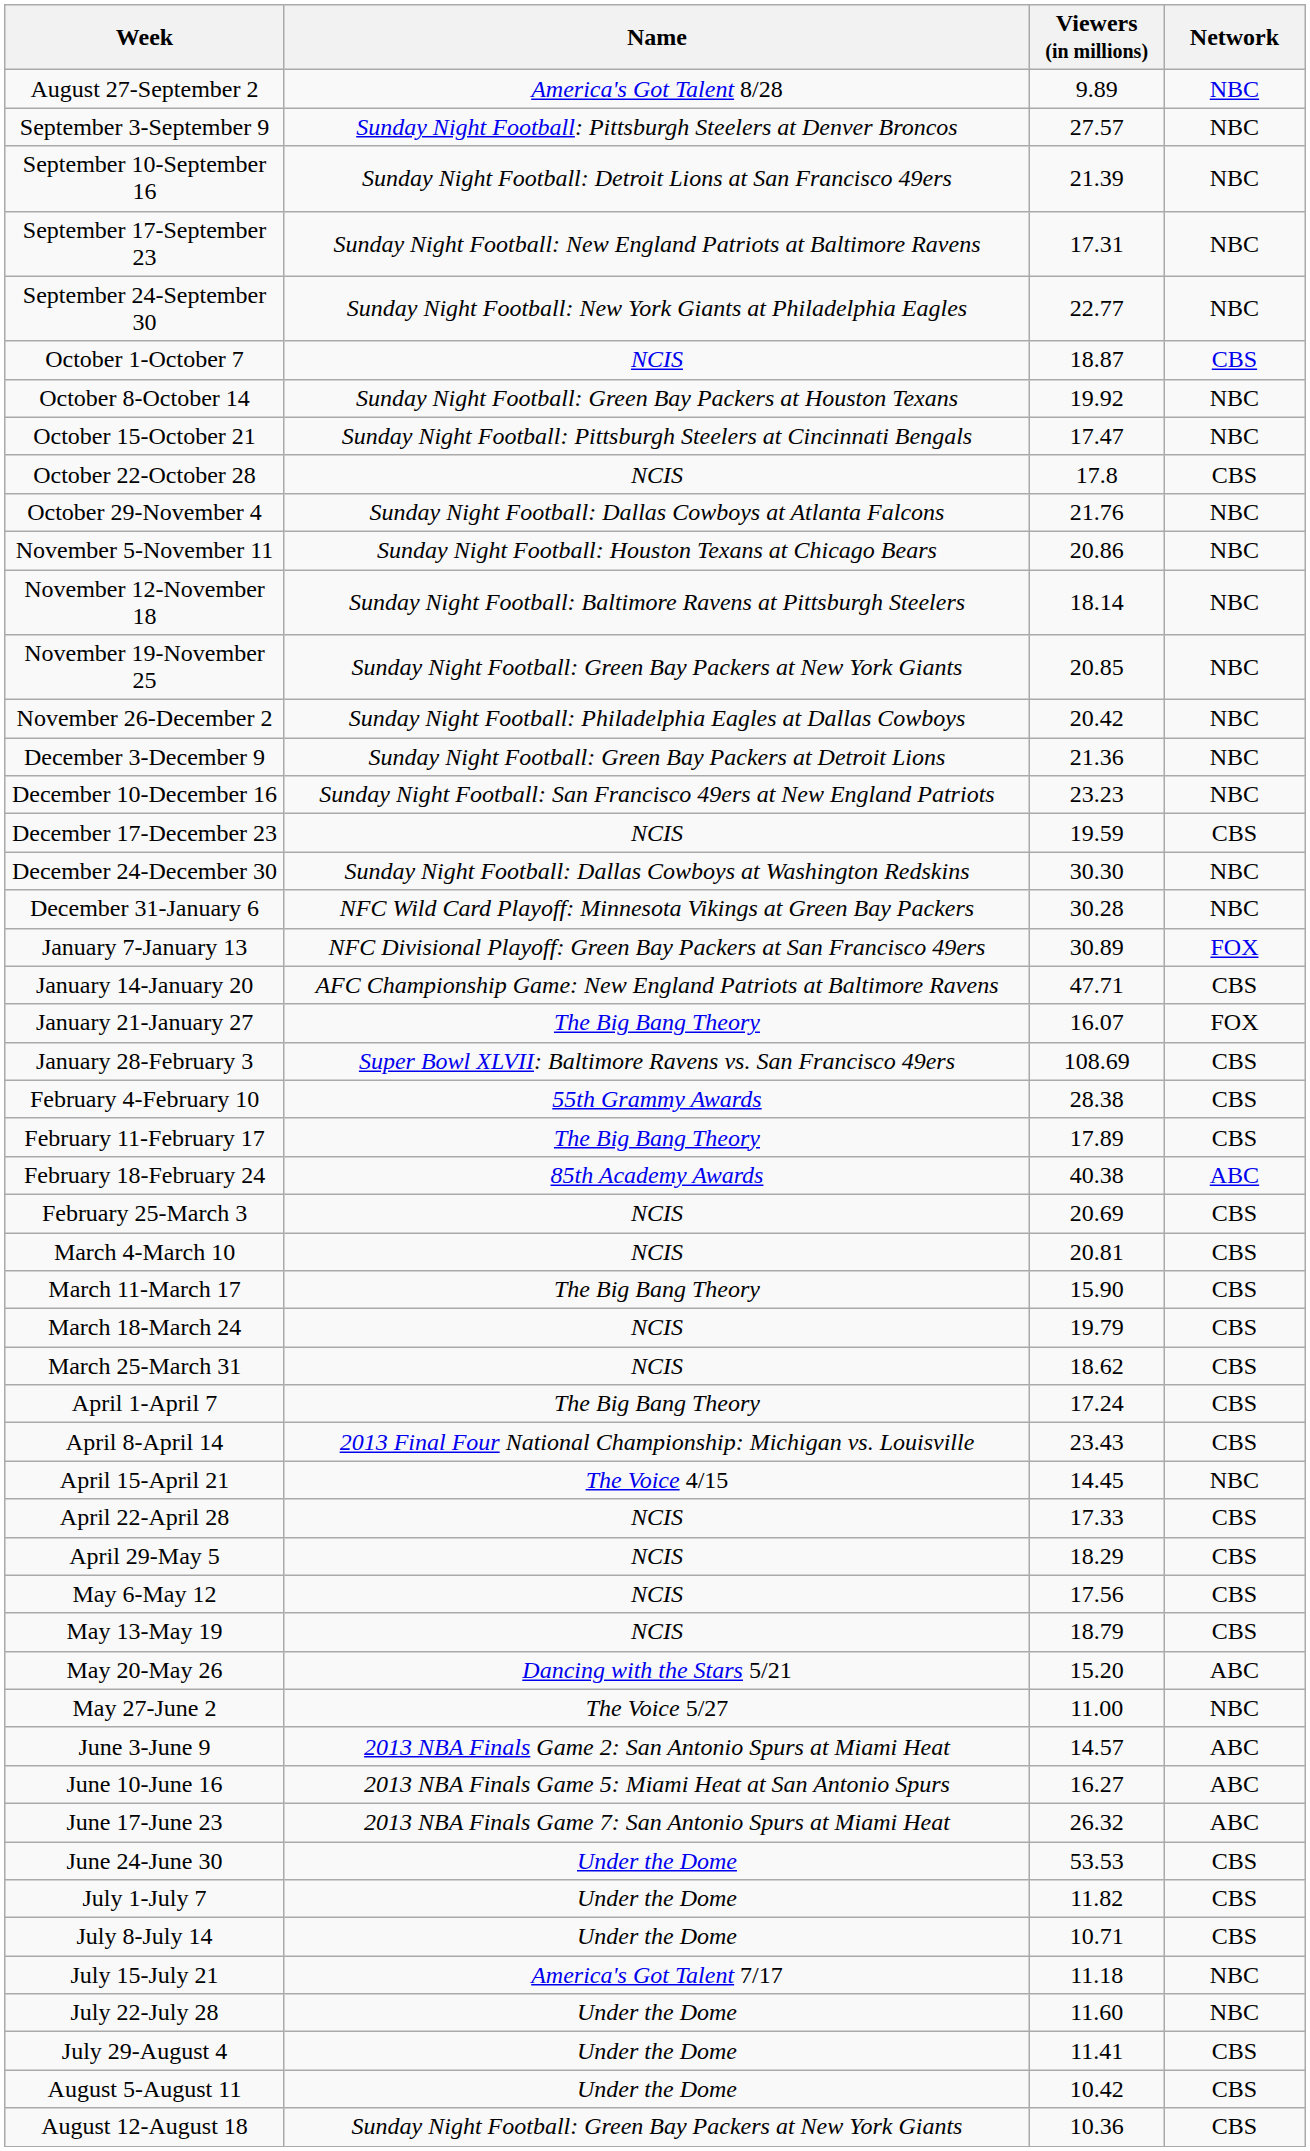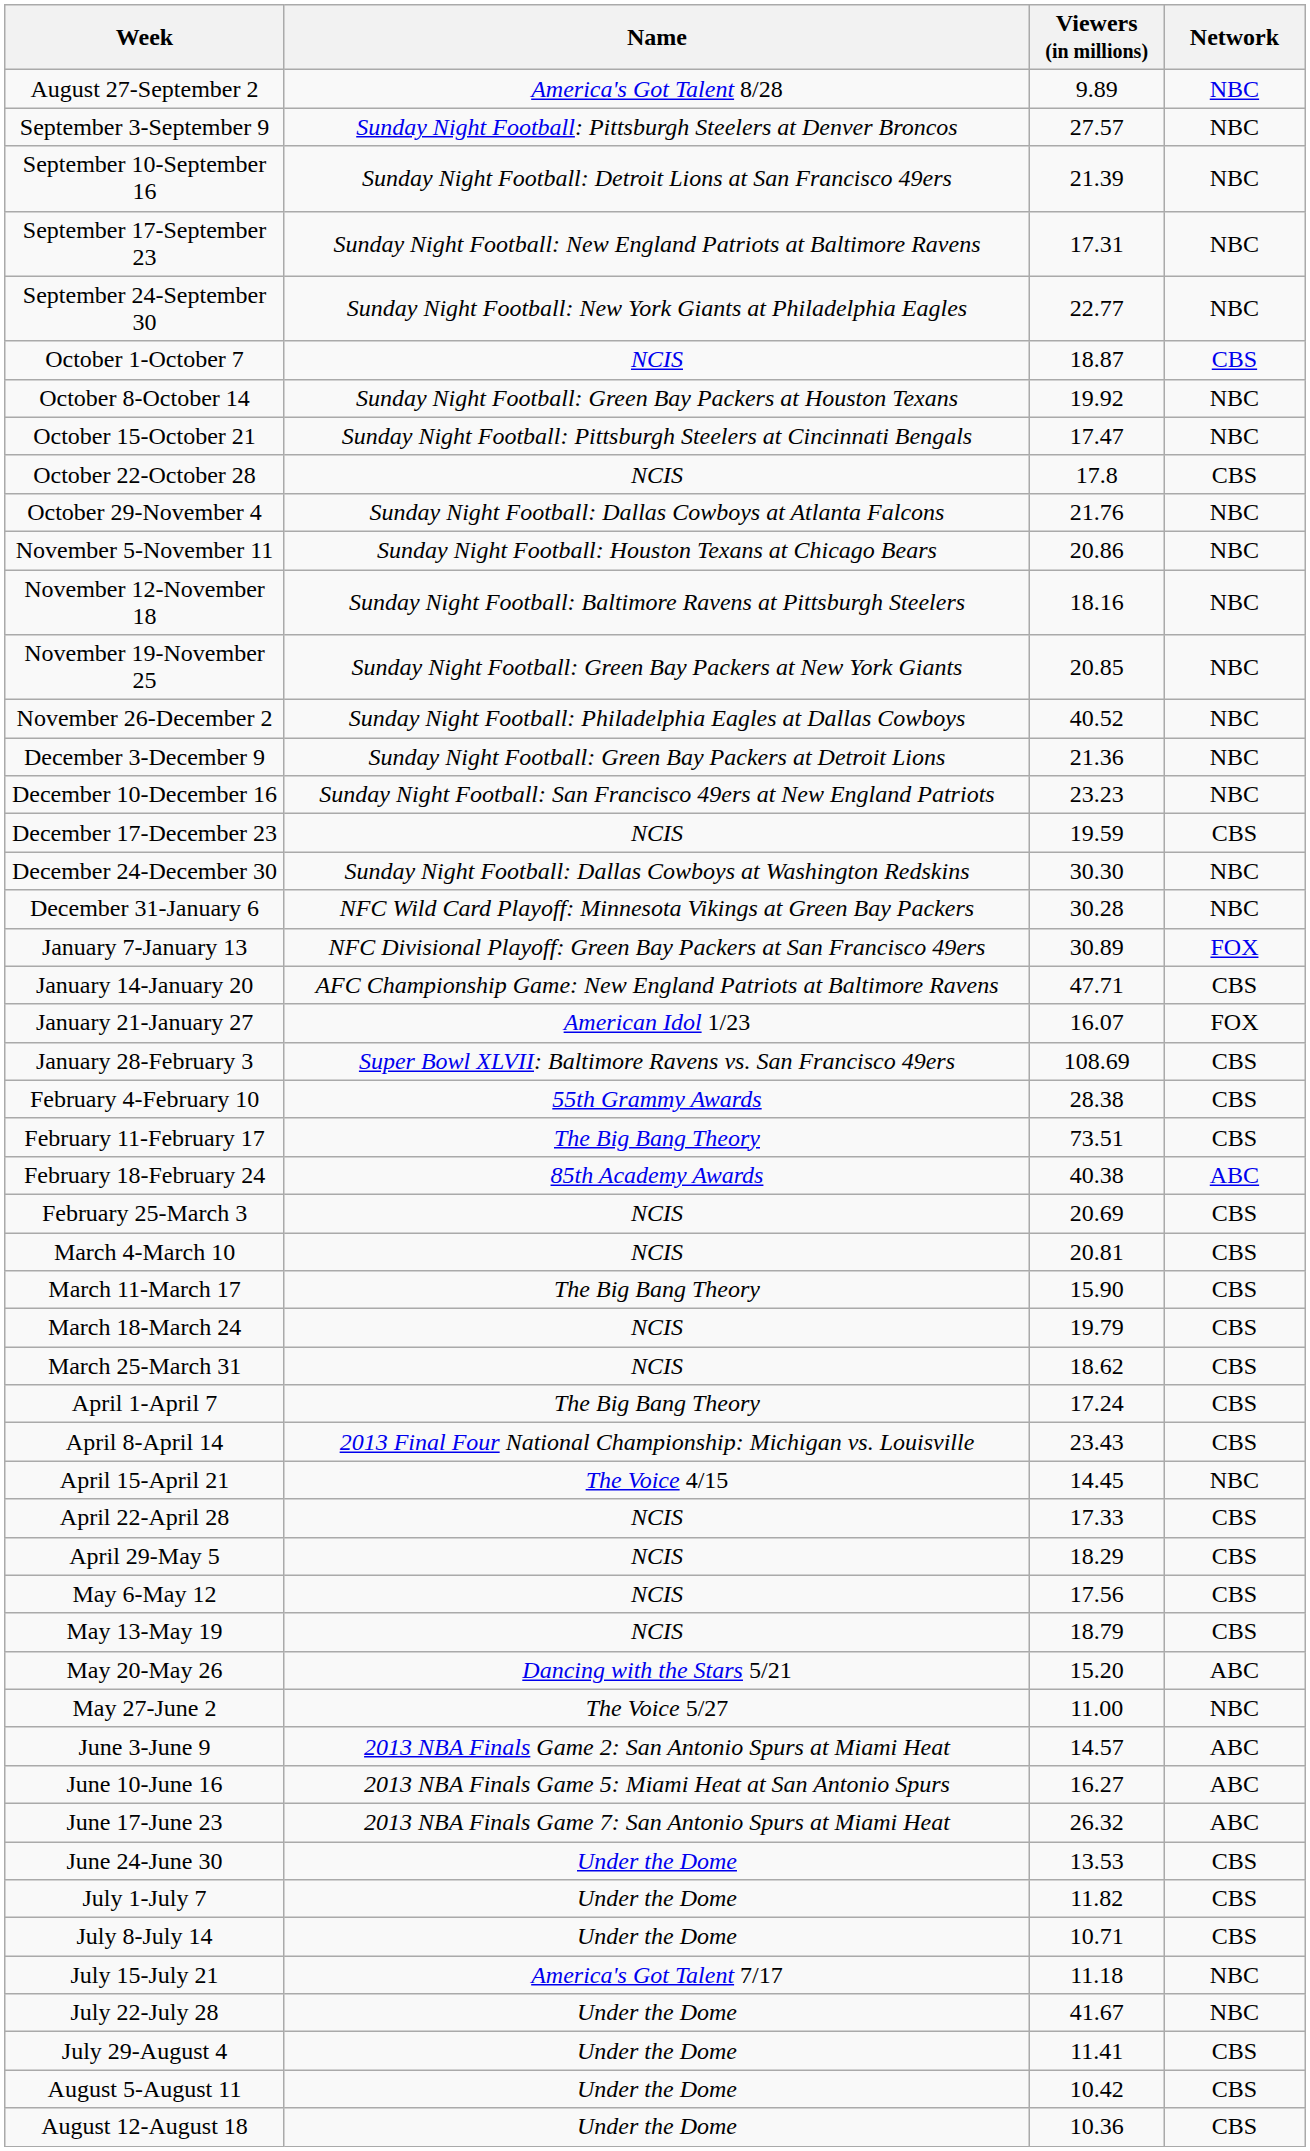 <table class="wikitable sortable collapsible collapsed">
 <tr>
 <th width="12%">Week</th>
 <th width="32%">Name</th>
 <th width="4%">Viewers<br><small>(in millions)</small></th>
 <th width="4%">Network</th>
 </tr>
 <tr align="center">
 <td align=center>August 27-September 2</td>
 <td align=center><em><a href='#'>America's Got Talent</a></em> 8/28</td>
 <td align=center>9.89</td>
 <td align=center><a href='#'>NBC</a></td>
 </tr>
 <tr align="center">
 <td align=center>September 3-September 9</td>
 <td align=center><em><a href='#'>Sunday Night Football</a>: Pittsburgh Steelers at Denver Broncos</em></td>
 <td align=center>27.57</td>
 <td align=center>NBC</td>
 </tr>
 <tr align="center">
 <td align=center>September 10-September 16</td>
 <td align=center><em>Sunday Night Football: Detroit Lions at San Francisco 49ers</em></td>
 <td align=center>21.39</td>
 <td align=center>NBC</td>
 </tr>
 <tr align="center">
 <td align=center>September 17-September 23</td>
 <td align=center><em>Sunday Night Football: New England Patriots at Baltimore Ravens</em></td>
 <td align=center>17.31</td>
 <td align=center>NBC</td>
 </tr>
 <tr align="center">
 <td align=center>September 24-September 30</td>
 <td align=center><em>Sunday Night Football: New York Giants at Philadelphia Eagles</em></td>
 <td align=center>22.77</td>
 <td align=center>NBC</td>
 </tr>
 <tr align="center">
 <td align=center>October 1-October 7</td>
 <td align=center><em><a href='#'>NCIS</a></em></td>
 <td align=center>18.87</td>
 <td align=center><a href='#'>CBS</a></td>
 </tr>
 <tr align="center">
 <td align=center>October 8-October 14</td>
 <td align=center><em>Sunday Night Football: Green Bay Packers at Houston Texans</em></td>
 <td align=center>19.92</td>
 <td align=center>NBC</td>
 </tr>
 <tr align="center">
 <td align=center>October 15-October 21</td>
 <td align=center><em>Sunday Night Football: Pittsburgh Steelers at Cincinnati Bengals</em></td>
 <td align=center>17.47</td>
 <td align=center>NBC</td>
 </tr>
 <tr align="center">
 <td align=center>October 22-October 28</td>
 <td align=center><em>NCIS</em></td>
 <td align=center>17.8</td>
 <td align=center>CBS</td>
 </tr>
 <tr align="center">
 <td align=center>October 29-November 4</td>
 <td align=center><em>Sunday Night Football: Dallas Cowboys at Atlanta Falcons</em></td>
 <td align=center>21.76</td>
 <td align=center>NBC</td>
 </tr>
 <tr align="center">
 <td align=center>November 5-November 11</td>
 <td align=center><em>Sunday Night Football: Houston Texans at Chicago Bears</em></td>
 <td align=center>20.86</td>
 <td align=center>NBC</td>
 </tr>
 <tr align="center">
 <td align=center>November 12-November 18</td>
 <td align=center><em>Sunday Night Football: Baltimore Ravens at Pittsburgh Steelers</em></td>
-<td align=center>18.14</td>
+<td align=center>18.16</td>
 <td align=center>NBC</td>
 </tr>
 <tr align="center">
 <td align=center>November 19-November 25</td>
 <td align=center><em>Sunday Night Football: Green Bay Packers at New York Giants</em></td>
 <td align=center>20.85</td>
 <td align=center>NBC</td>
 </tr>
 <tr align="center">
 <td align=center>November 26-December 2</td>
 <td align=center><em>Sunday Night Football: Philadelphia Eagles at Dallas Cowboys</em></td>
-<td align=center>20.42</td>
+<td align=center>40.52</td>
 <td align=center>NBC</td>
 </tr>
 <tr align="center">
 <td align=center>December 3-December 9</td>
 <td align=center><em>Sunday Night Football: Green Bay Packers at Detroit Lions</em></td>
 <td align=center>21.36</td>
 <td align=center>NBC</td>
 </tr>
 <tr align="center">
 <td align=center>December 10-December 16</td>
 <td align=center><em>Sunday Night Football: San Francisco 49ers at New England Patriots</em></td>
 <td align=center>23.23</td>
 <td align=center>NBC</td>
 </tr>
 <tr align="center">
 <td align=center>December 17-December 23</td>
 <td align=center><em>NCIS</em></td>
 <td align=center>19.59</td>
 <td align=center>CBS</td>
 </tr>
 <tr align="center">
 <td align=center>December 24-December 30</td>
 <td align=center><em>Sunday Night Football: Dallas Cowboys at Washington Redskins</em></td>
 <td align=center>30.30</td>
 <td align=center>NBC</td>
 </tr>
 <tr align="center">
 <td align=center>December 31-January 6</td>
 <td align=center><em>NFC Wild Card Playoff: Minnesota Vikings at Green Bay Packers</em></td>
 <td align=center>30.28</td>
 <td align=center>NBC</td>
 </tr>
 <tr align="center">
 <td align=center>January 7-January 13</td>
 <td align=center><em>NFC Divisional Playoff: Green Bay Packers at San Francisco 49ers</em></td>
 <td align=center>30.89</td>
 <td align=center><a href='#'>FOX</a></td>
 </tr>
 <tr align="center">
 <td align=center>January 14-January 20</td>
 <td align=center><em>AFC Championship Game: New England Patriots at Baltimore Ravens</em></td>
 <td align=center>47.71</td>
 <td align=center>CBS</td>
 </tr>
 <tr align="center">
 <td align=center>January 21-January 27</td>
-<td align=center><em><a href='#'>The Big Bang Theory</a></em></td>
+<td align=center><em><a href='#'>American Idol</a></em> 1/23</td>
 <td align=center>16.07</td>
 <td align=center>FOX</td>
 </tr>
 <tr align="center">
 <td align=center>January 28-February 3</td>
 <td align=center><em><a href='#'>Super Bowl XLVII</a>: Baltimore Ravens vs. San Francisco 49ers</em></td>
 <td align=center>108.69</td>
 <td align=center>CBS</td>
 </tr>
 <tr align="center">
 <td align=center>February 4-February 10</td>
 <td align=center><em><a href='#'>55th Grammy Awards</a></em></td>
 <td align=center>28.38</td>
 <td align=center>CBS</td>
 </tr>
 <tr align="center">
 <td align=center>February 11-February 17</td>
 <td align=center><em><a href='#'>The Big Bang Theory</a></em></td>
-<td align=center>17.89</td>
+<td align=center>73.51</td>
 <td align=center>CBS</td>
 </tr>
 <tr align="center">
 <td align=center>February 18-February 24</td>
 <td align=center><em><a href='#'>85th Academy Awards</a></em></td>
 <td align=center>40.38</td>
 <td align=center><a href='#'>ABC</a></td>
 </tr>
 <tr align="center">
 <td align=center>February 25-March 3</td>
 <td align=center><em>NCIS</em></td>
 <td align=center>20.69</td>
 <td align=center>CBS</td>
 </tr>
 <tr align="center">
 <td align=center>March 4-March 10</td>
 <td align=center><em>NCIS</em></td>
 <td align=center>20.81</td>
 <td align=center>CBS</td>
 </tr>
 <tr align="center">
 <td align=center>March 11-March 17</td>
 <td align=center><em>The Big Bang Theory</em></td>
 <td align=center>15.90</td>
 <td align=center>CBS</td>
 </tr>
 <tr align="center">
 <td align=center>March 18-March 24</td>
 <td align=center><em>NCIS</em></td>
 <td align=center>19.79</td>
 <td align=center>CBS</td>
 </tr>
 <tr align="center">
 <td align=center>March 25-March 31</td>
 <td align=center><em>NCIS</em></td>
 <td align=center>18.62</td>
 <td align=center>CBS</td>
 </tr>
 <tr align="center">
 <td align=center>April 1-April 7</td>
 <td align=center><em>The Big Bang Theory</em></td>
 <td align=center>17.24</td>
 <td align=center>CBS</td>
 </tr>
 <tr align="center">
 <td align=center>April 8-April 14</td>
 <td align=center><em><a href='#'>2013 Final Four</a> National Championship: Michigan vs. Louisville</em></td>
 <td align=center>23.43</td>
 <td align=center>CBS</td>
 </tr>
 <tr align="center">
 <td align=center>April 15-April 21</td>
 <td align=center><em><a href='#'>The Voice</a></em> 4/15</td>
 <td align=center>14.45</td>
 <td align=center>NBC</td>
 </tr>
 <tr align="center">
 <td align=center>April 22-April 28</td>
 <td align=center><em>NCIS</em></td>
 <td align=center>17.33</td>
 <td align=center>CBS</td>
 </tr>
 <tr align="center">
 <td align=center>April 29-May 5</td>
 <td align=center><em>NCIS</em></td>
 <td align=center>18.29</td>
 <td align=center>CBS</td>
 </tr>
 <tr align="center">
 <td align=center>May 6-May 12</td>
 <td align=center><em>NCIS</em></td>
 <td align=center>17.56</td>
 <td align=center>CBS</td>
 </tr>
 <tr align="center">
 <td align=center>May 13-May 19</td>
 <td align=center><em>NCIS</em></td>
 <td align=center>18.79</td>
 <td align=center>CBS</td>
 </tr>
 <tr align="center">
 <td align=center>May 20-May 26</td>
 <td align=center><em><a href='#'>Dancing with the Stars</a></em> 5/21</td>
 <td align=center>15.20</td>
 <td align=center>ABC</td>
 </tr>
 <tr align="center">
 <td align=center>May 27-June 2</td>
 <td align=center><em>The Voice</em> 5/27</td>
 <td align=center>11.00</td>
 <td align=center>NBC</td>
 </tr>
 <tr align="center">
 <td align=center>June 3-June 9</td>
 <td align=center><em><a href='#'>2013 NBA Finals</a> Game 2: San Antonio Spurs at Miami Heat</em></td>
 <td align=center>14.57</td>
 <td align=center>ABC</td>
 </tr>
 <tr align="center">
 <td align=center>June 10-June 16</td>
 <td align=center><em>2013 NBA Finals Game 5: Miami Heat at San Antonio Spurs</em></td>
 <td align=center>16.27</td>
 <td align=center>ABC</td>
 </tr>
 <tr align="center">
 <td align=center>June 17-June 23</td>
 <td align=center><em>2013 NBA Finals Game 7: San Antonio Spurs at Miami Heat</em></td>
 <td align=center>26.32</td>
 <td align=center>ABC</td>
 </tr>
 <tr align="center">
 <td align=center>June 24-June 30</td>
 <td align=center><em><a href='#'>Under the Dome</a></em></td>
-<td align=center>53.53</td>
+<td align=center>13.53</td>
 <td align=center>CBS</td>
 </tr>
 <tr align="center">
 <td align=center>July 1-July 7</td>
 <td align=center><em>Under the Dome</em></td>
 <td align=center>11.82</td>
 <td align=center>CBS</td>
 </tr>
 <tr align="center">
 <td align=center>July 8-July 14</td>
 <td align=center><em>Under the Dome</em></td>
 <td align=center>10.71</td>
 <td align=center>CBS</td>
 </tr>
 <tr align="center">
 <td align=center>July 15-July 21</td>
 <td align=center><em><a href='#'>America's Got Talent</a></em> 7/17</td>
 <td align=center>11.18</td>
 <td align=center>NBC</td>
 </tr>
 <tr align="center">
 <td align=center>July 22-July 28</td>
 <td align=center><em>Under the Dome</em></td>
-<td align=center>11.60</td>
+<td align=center>41.67</td>
 <td align=center>NBC</td>
 </tr>
 <tr align="center">
 <td align=center>July 29-August 4</td>
 <td align=center><em>Under the Dome</em></td>
 <td align=center>11.41</td>
 <td align=center>CBS</td>
 </tr>
 <tr align="center">
 <td align=center>August 5-August 11</td>
 <td align=center><em>Under the Dome</em></td>
 <td align=center>10.42</td>
 <td align=center>CBS</td>
 </tr>
 <tr align="center">
 <td align=center>August 12-August 18</td>
-<td align=center><em>Sunday Night Football: Green Bay Packers at New York Giants</em></td>
+<td align=center><em>Under the Dome</em></td>
 <td align=center>10.36</td>
 <td align=center>CBS</td>
 </tr>
 </table>
